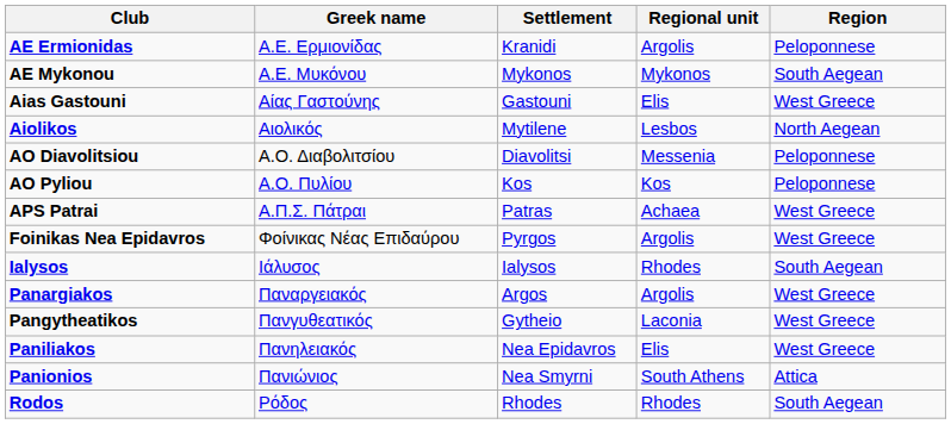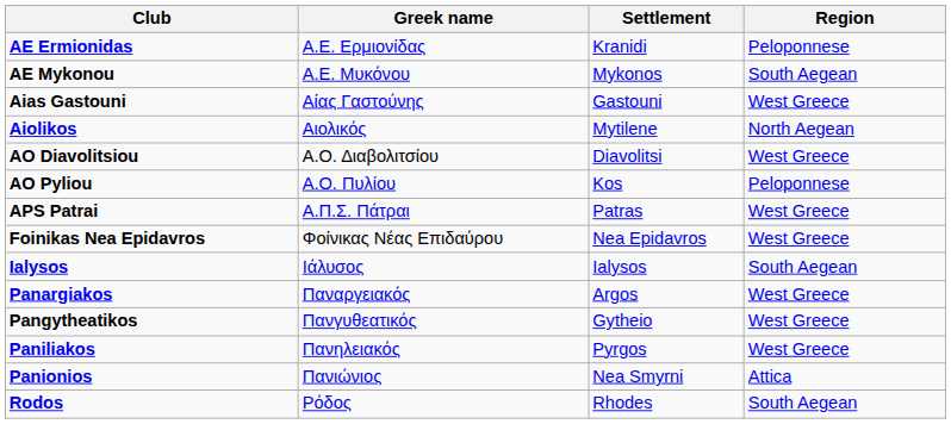 <table class="wikitable sortable">
 <tr>
 <th width="300px">Club</th>
 <th width="300px">Greek name</th>
 <th width="150px">Settlement</th>
-<th width="150px">Regional unit</th>
 <th width="200px">Region</th>
 </tr>
 <tr>
 <td><strong><a href='#'>AE Ermionidas</a></strong></td>
 <td><a href='#'>Α.Ε. Ερμιονίδας</a></td>
 <td><a href='#'>Kranidi</a></td>
-<td><a href='#'>Argolis</a></td>
 <td><a href='#'>Peloponnese</a></td>
 </tr>
 <tr>
 <td><strong>AE Mykonou</strong></td>
 <td><a href='#'>Α.Ε. Μυκόνου</a></td>
-<td><a href='#'>Mykonos</a></td>
 <td><a href='#'>Mykonos</a></td>
 <td><a href='#'>South Aegean</a></td>
 </tr>
 <tr>
 <td><strong>Aias Gastouni</strong></td>
 <td><a href='#'>Αίας Γαστούνης</a></td>
 <td><a href='#'>Gastouni</a></td>
-<td><a href='#'>Elis</a></td>
 <td><a href='#'>West Greece</a></td>
 </tr>
 <tr>
 <td><strong><a href='#'>Aiolikos</a></strong></td>
 <td><a href='#'>Αιολικός</a></td>
 <td><a href='#'>Mytilene</a></td>
-<td><a href='#'>Lesbos</a></td>
 <td><a href='#'>North Aegean</a></td>
 </tr>
 <tr>
 <td><strong>AO Diavolitsiou</strong></td>
 <td>Α.Ο. Διαβολιτσίου</td>
 <td><a href='#'>Diavolitsi</a></td>
-<td><a href='#'>Messenia</a></td>
-<td><a href='#'>Peloponnese</a></td>
+<td><a href='#'>West Greece</a></td>
 </tr>
 <tr>
 <td><strong>AO Pyliou</strong></td>
 <td><a href='#'>Α.Ο. Πυλίου</a></td>
-<td><a href='#'>Kos</a></td>
 <td><a href='#'>Kos</a></td>
 <td><a href='#'>Peloponnese</a></td>
 </tr>
 <tr>
 <td><strong>APS Patrai</strong></td>
 <td><a href='#'>Α.Π.Σ. Πάτραι</a></td>
 <td><a href='#'>Patras</a></td>
-<td><a href='#'>Achaea</a></td>
 <td><a href='#'>West Greece</a></td>
 </tr>
 <tr>
 <td><strong>Foinikas Nea Epidavros</strong></td>
 <td>Φοίνικας Νέας Επιδαύρου</td>
-<td><a href='#'>Pyrgos</a></td>
-<td><a href='#'>Argolis</a></td>
+<td><a href='#'>Nea Epidavros</a></td>
 <td><a href='#'>West Greece</a></td>
 </tr>
 <tr>
 <td><strong><a href='#'>Ialysos</a></strong></td>
 <td><a href='#'>Ιάλυσος</a></td>
 <td><a href='#'>Ialysos</a></td>
-<td><a href='#'>Rhodes</a></td>
 <td><a href='#'>South Aegean</a></td>
 </tr>
 <tr>
 <td><strong><a href='#'>Panargiakos</a></strong></td>
 <td><a href='#'>Παναργειακός</a></td>
 <td><a href='#'>Argos</a></td>
-<td><a href='#'>Argolis</a></td>
 <td><a href='#'>West Greece</a></td>
 </tr>
 <tr>
 <td><strong>Pangytheatikos</strong></td>
 <td><a href='#'>Πανγυθεατικός</a></td>
 <td><a href='#'>Gytheio</a></td>
-<td><a href='#'>Laconia</a></td>
 <td><a href='#'>West Greece</a></td>
 </tr>
 <tr>
 <td><strong><a href='#'>Paniliakos</a></strong></td>
 <td><a href='#'>Πανηλειακός</a></td>
-<td><a href='#'>Nea Epidavros</a></td>
-<td><a href='#'>Elis</a></td>
+<td><a href='#'>Pyrgos</a></td>
 <td><a href='#'>West Greece</a></td>
 </tr>
 <tr>
 <td><strong><a href='#'>Panionios</a></strong></td>
 <td><a href='#'>Πανιώνιος</a></td>
 <td><a href='#'>Nea Smyrni</a></td>
-<td><a href='#'>South Athens</a></td>
 <td><a href='#'>Attica</a></td>
 </tr>
 <tr>
 <td><strong><a href='#'>Rodos</a></strong></td>
 <td><a href='#'>Ρόδος</a></td>
 <td><a href='#'>Rhodes</a></td>
-<td><a href='#'>Rhodes</a></td>
 <td><a href='#'>South Aegean</a></td>
 </tr>
 </table>
